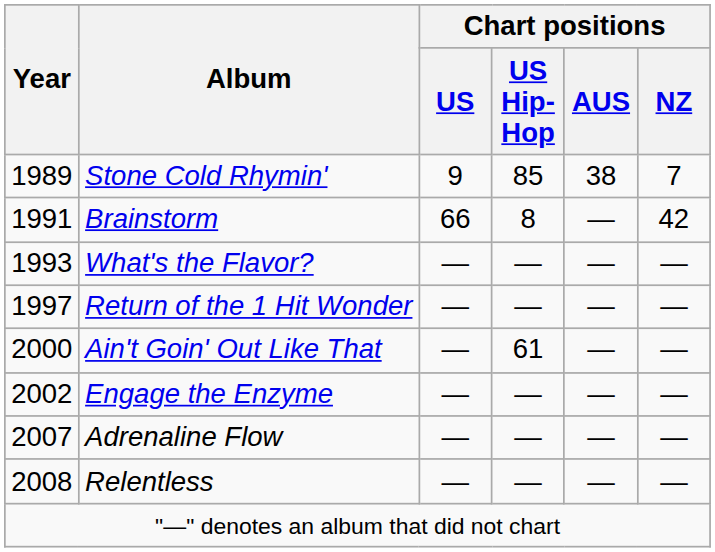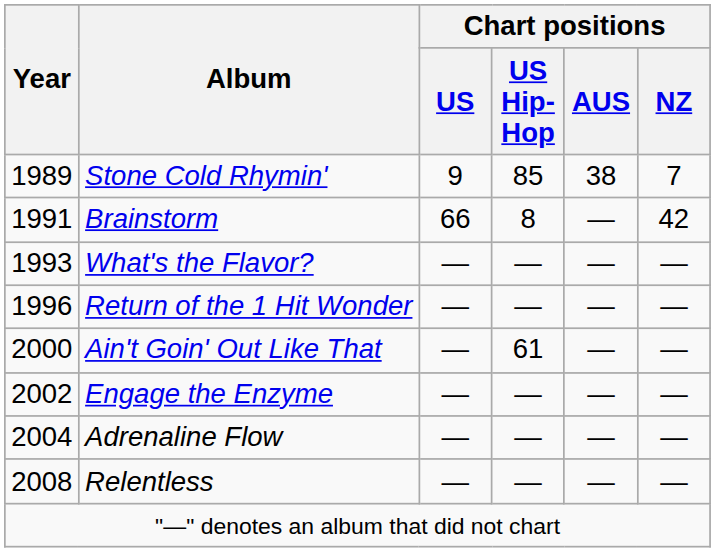 <table class="wikitable" style="text-align:center;">
 <tr>
 <th rowspan="2">Year</th>
 <th rowspan="2">Album</th>
 <th colspan="4">Chart positions</th>
 </tr>
 <tr>
 <th width="35"><a href='#'>US</a><br></th>
 <th width="35"><a href='#'>US Hip-Hop</a><br></th>
 <th width="35"><a href='#'>AUS</a><br></th>
 <th width="35"><a href='#'>NZ</a><br></th>
 </tr>
 <tr>
 <td>1989</td>
 <td align="left"><em><a href='#'>Stone Cold Rhymin'</a></em></td>
 <td>9</td>
 <td>85</td>
 <td>38</td>
 <td>7</td>
 </tr>
 <tr>
 <td>1991</td>
 <td align="left"><em><a href='#'>Brainstorm</a></em></td>
 <td>66</td>
 <td>8</td>
 <td>—</td>
 <td>42</td>
 </tr>
 <tr>
 <td>1993</td>
 <td align="left"><em><a href='#'>What's the Flavor?</a></em></td>
 <td>—</td>
 <td>—</td>
 <td>—</td>
 <td>—</td>
 </tr>
 <tr>
-<td>1997</td>
+<td>1996</td>
 <td align="left"><em><a href='#'>Return of the 1 Hit Wonder</a></em></td>
 <td>—</td>
 <td>—</td>
 <td>—</td>
 <td>—</td>
 </tr>
 <tr>
 <td>2000</td>
 <td align="left"><em><a href='#'>Ain't Goin' Out Like That</a></em></td>
 <td>—</td>
 <td>61</td>
 <td>—</td>
 <td>—</td>
 </tr>
 <tr>
 <td>2002</td>
 <td align="left"><em><a href='#'>Engage the Enzyme</a></em></td>
 <td>—</td>
 <td>—</td>
 <td>—</td>
 <td>—</td>
 </tr>
 <tr>
-<td>2007</td>
+<td>2004</td>
 <td align="left"><em>Adrenaline Flow</em></td>
 <td>—</td>
 <td>—</td>
 <td>—</td>
 <td>—</td>
 </tr>
 <tr>
 <td>2008</td>
 <td align="left"><em>Relentless</em></td>
 <td>—</td>
 <td>—</td>
 <td>—</td>
 <td>—</td>
 </tr>
 <tr>
 <td align="center" colspan="6"><small>"—" denotes an album that did not chart</small></td>
 </tr>
 </table>
